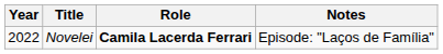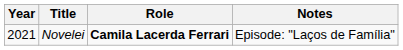 <table class="wikitable">
 <tr>
 <th>Year</th>
 <th>Title</th>
 <th>Role</th>
 <th>Notes</th>
 </tr>
 <tr>
-<td>2022</td>
+<td>2021</td>
 <td><em>Novelei</em></td>
 <td><strong>Camila Lacerda Ferrari</strong></td>
 <td>Episode: "Laços de Família"</td>
 </tr>
 </table>
